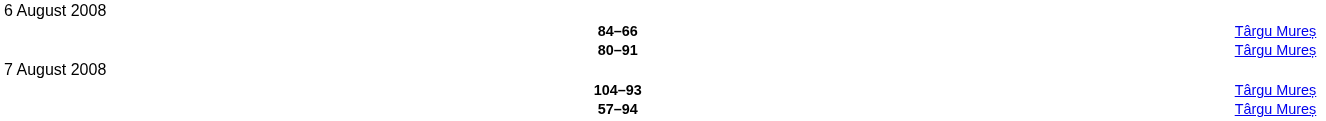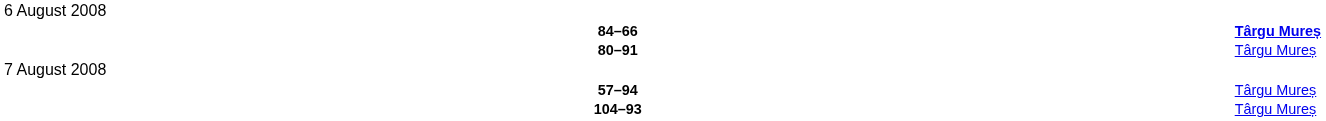 <table style="width:100%;" cellspacing="1">
 <tr>
 <th width=25%></th>
 <th width=3%></th>
 <th width=6%></th>
 <th width=3%></th>
 <th width=25%></th>
 </tr>
 <tr>
 <td>6 August 2008</td>
 </tr>
 <tr style=font-size:90%>
 <td align=right><strong></strong></td>
 <td></td>
 <td align=center><strong>84–66</strong></td>
 <td></td>
 <td><strong></strong></td>
-<td><a href='#'>Târgu Mureș</a></td>
+<td><strong><a href='#'>Târgu Mureș</a></strong></td>
 </tr>
 <tr style=font-size:90%>
 <td align=right><strong></strong></td>
 <td></td>
 <td align=center><strong>80–91</strong></td>
 <td></td>
 <td><strong></strong></td>
 <td><a href='#'>Târgu Mureș</a></td>
 </tr>
 <tr>
 <td>7 August 2008</td>
 </tr>
 <tr style=font-size:90%>
 <td align=right><strong></strong></td>
 <td></td>
-<td align=center><strong>104–93</strong></td>
+<td align=center><strong>57–94</strong></td>
 <td></td>
 <td><strong></strong></td>
 <td><a href='#'>Târgu Mureș</a></td>
 </tr>
 <tr style=font-size:90%>
 <td align=right><strong></strong></td>
 <td></td>
-<td align=center><strong>57–94</strong></td>
+<td align=center><strong>104–93</strong></td>
 <td></td>
 <td><strong></strong></td>
 <td><a href='#'>Târgu Mureș</a></td>
 </tr>
 </table>
